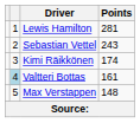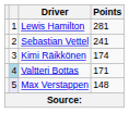 <table class="wikitable" style="font-size: 85%;">
 <tr>
 <th></th>
 <th></th>
 <th>Driver</th>
 <th>Points</th>
 </tr>
 <tr>
 <td align="left"></td>
 <td align="center">1</td>
 <td data-sort-value="HAM"> <a href='#'>Lewis Hamilton</a></td>
 <td>281</td>
 </tr>
 <tr>
 <td align="left"></td>
 <td align="center">2</td>
 <td data-sort-value="VET"> <a href='#'>Sebastian Vettel</a></td>
-<td>243</td>
+<td>241</td>
 </tr>
 <tr>
 <td align="left"></td>
 <td align="center">3</td>
 <td data-sort-value="RAI"> <a href='#'>Kimi Räikkönen</a></td>
 <td>174</td>
 </tr>
 <tr>
 <td align="left"></td>
 <td align="center" style="background: lightblue;">4</td>
 <td data-sort-value="BOT"> <a href='#'>Valtteri Bottas</a></td>
-<td>161</td>
+<td>171</td>
 </tr>
 <tr>
 <td align="left"></td>
-<td align="center">5</td>
+<td align="center" style="background: lavender;">5</td>
 <td data-sort-value="VER"> <a href='#'>Max Verstappen</a></td>
 <td>148</td>
 </tr>
 <tr>
 <th colspan=4>Source:</th>
 </tr>
 </table>
